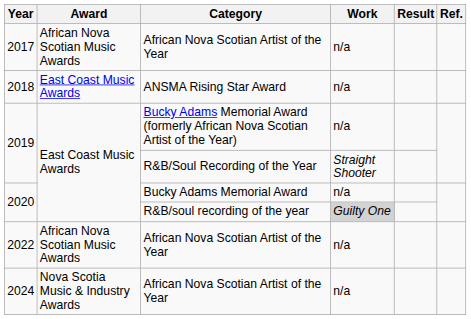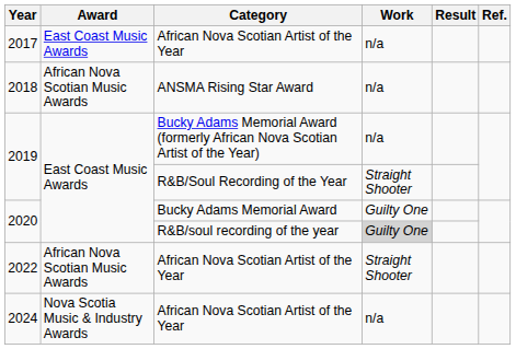 <table class="wikitable">
 <tr>
 <th>Year</th>
 <th>Award</th>
 <th>Category</th>
 <th>Work</th>
 <th>Result</th>
 <th>Ref.</th>
 </tr>
 <tr>
 <td>2017</td>
-<td>African Nova Scotian Music Awards</td>
+<td><a href='#'>East Coast Music Awards</a></td>
 <td>African Nova Scotian Artist of the Year</td>
 <td>n/a</td>
 <td></td>
 <td></td>
 </tr>
 <tr>
 <td>2018</td>
-<td><a href='#'>East Coast Music Awards</a></td>
+<td>African Nova Scotian Music Awards</td>
 <td>ANSMA Rising Star Award</td>
 <td>n/a</td>
 <td></td>
 <td></td>
 </tr>
 <tr>
 <td rowspan="2">2019</td>
 <td rowspan="4">East Coast Music Awards</td>
 <td><a href='#'>Bucky Adams</a> Memorial Award (formerly African Nova Scotian Artist of the Year)</td>
 <td>n/a</td>
 <td></td>
 <td rowspan="2"></td>
 </tr>
 <tr>
 <td>R&B/Soul Recording of the Year</td>
 <td><em>Straight Shooter</em></td>
 <td></td>
 </tr>
 <tr>
 <td rowspan="2">2020</td>
 <td>Bucky Adams Memorial Award</td>
-<td>n/a</td>
+<td><em>Guilty One</em></td>
 <td></td>
 <td rowspan="2"></td>
 </tr>
 <tr>
 <td>R&B/soul recording of the year</td>
 <td style="background: lightgrey;"><em>Guilty One</em></td>
 <td></td>
 </tr>
 <tr>
 <td>2022</td>
 <td>African Nova Scotian Music Awards</td>
 <td>African Nova Scotian Artist of the Year</td>
-<td>n/a</td>
+<td><em>Straight Shooter</em></td>
 <td></td>
 <td></td>
 </tr>
 <tr>
 <td>2024</td>
 <td>Nova Scotia Music & Industry Awards</td>
 <td>African Nova Scotian Artist of the Year</td>
 <td>n/a</td>
 <td></td>
 <td></td>
 </tr>
 </table>
